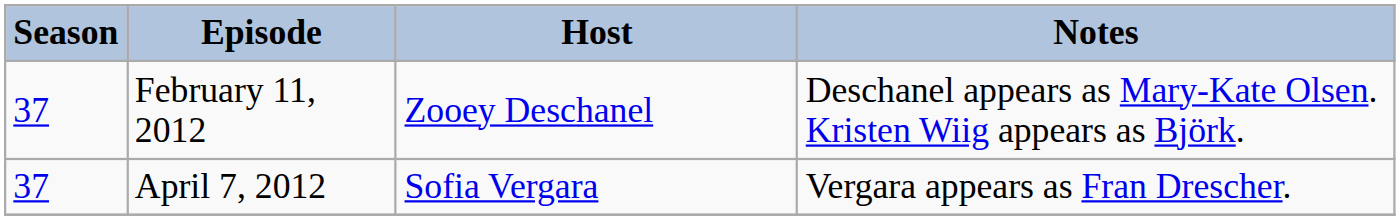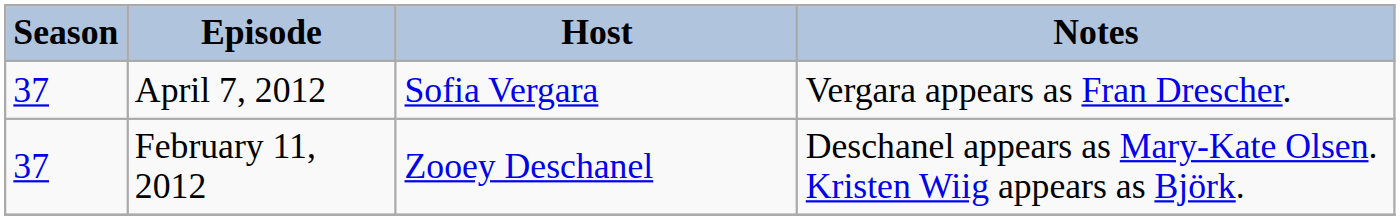 <table class="wikitable" style="width:100%;">
 <tr>
 <th style="background:#B0C4DE;" width="5%">Season</th>
 <th style="background:#B0C4DE;" width="20%">Episode</th>
 <th style="background:#B0C4DE;" width="30%">Host</th>
 <th style="background:#B0C4DE;" width="45%">Notes</th>
 </tr>
 <tr>
 <td><a href='#'>37</a></td>
+<td>April 7, 2012</td>
+<td><a href='#'>Sofia Vergara</a></td>
+<td>Vergara appears as <a href='#'>Fran Drescher</a>.</td>
+</tr>
+<tr>
+<td><a href='#'>37</a></td>
 <td>February 11, 2012</td>
 <td><a href='#'>Zooey Deschanel</a></td>
 <td>Deschanel appears as <a href='#'>Mary-Kate Olsen</a>. <a href='#'>Kristen Wiig</a> appears as <a href='#'>Björk</a>.</td>
 </tr>
 <tr>
-<td><a href='#'>37</a></td>
-<td>April 7, 2012</td>
-<td><a href='#'>Sofia Vergara</a></td>
-<td>Vergara appears as <a href='#'>Fran Drescher</a>.</td>
-</tr>
-<tr>
 </tr>
 </table>
